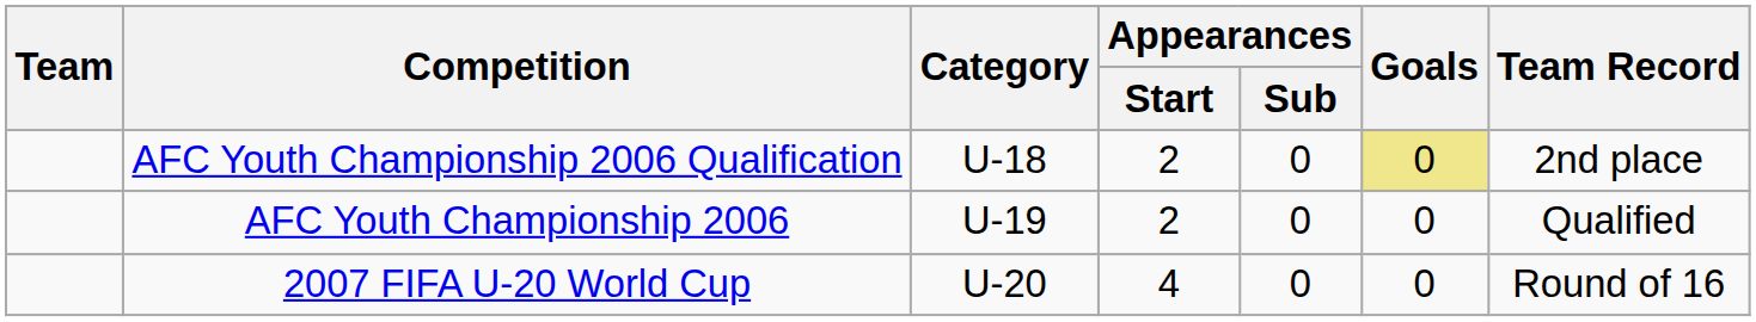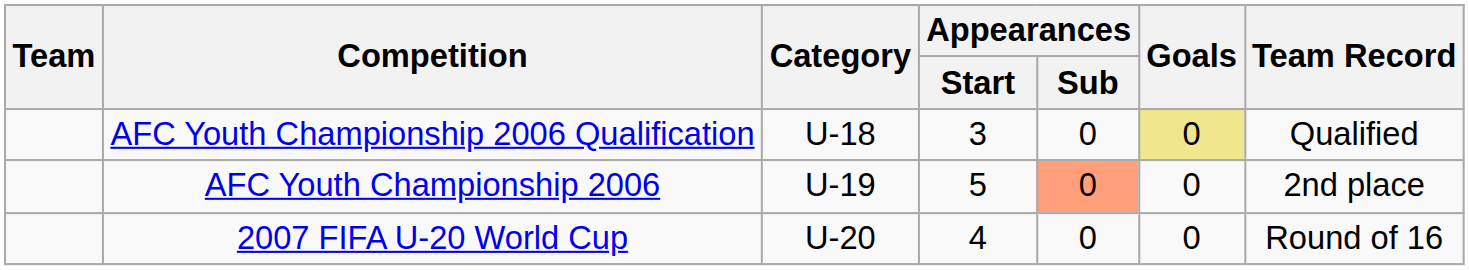 <table class="wikitable" style="text-align: center;">
 <tr>
 <th rowspan="2">Team</th>
 <th rowspan="2">Competition</th>
 <th rowspan="2">Category</th>
 <th colspan="2">Appearances</th>
 <th rowspan="2">Goals</th>
 <th rowspan="2">Team Record</th>
 </tr>
 <tr>
 <th>Start</th>
 <th>Sub</th>
 </tr>
 <tr>
 <td align="left"></td>
 <td><a href='#'>AFC Youth Championship 2006 Qualification</a></td>
 <td>U-18</td>
-<td>2</td>
+<td>3</td>
 <td>0</td>
 <td style="background: khaki;">0</td>
-<td>2nd place</td>
+<td>Qualified</td>
 </tr>
 <tr>
 <td align="left"></td>
 <td><a href='#'>AFC Youth Championship 2006</a></td>
 <td>U-19</td>
-<td>2</td>
+<td>5</td>
+<td style="background: lightsalmon;">0</td>
 <td>0</td>
-<td>0</td>
-<td>Qualified</td>
+<td>2nd place</td>
 </tr>
 <tr>
 <td align="left"></td>
 <td><a href='#'>2007 FIFA U-20 World Cup</a></td>
 <td>U-20</td>
 <td>4</td>
 <td>0</td>
 <td>0</td>
 <td>Round of 16</td>
 </tr>
 </table>
